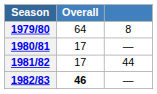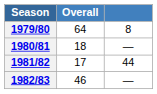 <table class="wikitable" style="font-size:86%; text-align:center; border:grey solid 1px; border-collapse:collapse; background:#ffffff;">
 <tr>
 <th style="background-color:#369; color:white; width:60px;"> Season </th>
 <th style="background-color:#4180be; color:white; width:55px;">Overall</th>
 <th style="background-color:#4180be; color:white; width:55px;"></th>
 </tr>
 <tr>
 <th scope=row align=center><a href='#'>1979/80</a></th>
 <td align=center>64</td>
 <td align=center>8</td>
 </tr>
 <tr>
 <th scope=row align=center><a href='#'>1980/81</a></th>
-<td align=center>17</td>
+<td align=center>18</td>
 <td align=center>—</td>
 </tr>
 <tr>
 <th scope=row align=center><a href='#'>1981/82</a></th>
 <td align=center>17</td>
 <td align=center>44</td>
 </tr>
 <tr>
 <th scope=row align=center><a href='#'>1982/83</a></th>
-<td align=center><strong>46</strong></td>
+<td align=center>46</td>
 <td align=center>—</td>
 </tr>
 </table>
